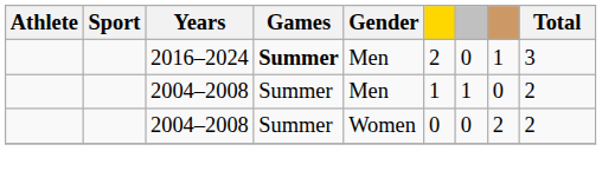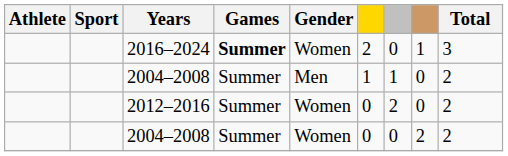 <table class="wikitable sortable">
 <tr>
 <th>Athlete</th>
 <th>Sport</th>
 <th>Years</th>
 <th>Games</th>
 <th>Gender</th>
 <th style="background-color:gold; width:1.0em; font-weight:bold;"></th>
 <th style="background-color:silver; width:1.0em; font-weight:bold;"></th>
 <th style="background-color:#cc9966; width:1.0em; font-weight:bold;"></th>
 <th style="width:3.0em;">Total</th>
 </tr>
 <tr>
 <td></td>
 <td></td>
 <td>2016–2024</td>
 <td><strong>Summer</strong></td>
-<td>Men</td>
+<td>Women</td>
 <td>2</td>
 <td>0</td>
 <td>1</td>
 <td>3</td>
 </tr>
 <tr>
 <td></td>
 <td></td>
 <td>2004–2008</td>
 <td>Summer</td>
 <td>Men</td>
 <td>1</td>
 <td>1</td>
 <td>0</td>
 <td>2</td>
 </tr>
 <tr>
 <td></td>
 <td></td>
+<td>2012–2016</td>
+<td>Summer</td>
+<td>Women</td>
+<td>0</td>
+<td>2</td>
+<td>0</td>
+<td>2</td>
+</tr>
+<tr>
+<td></td>
+<td></td>
 <td>2004–2008</td>
 <td>Summer</td>
 <td>Women</td>
 <td>0</td>
 <td>0</td>
 <td>2</td>
 <td>2</td>
 </tr>
 <tr>
 </tr>
 </table>
